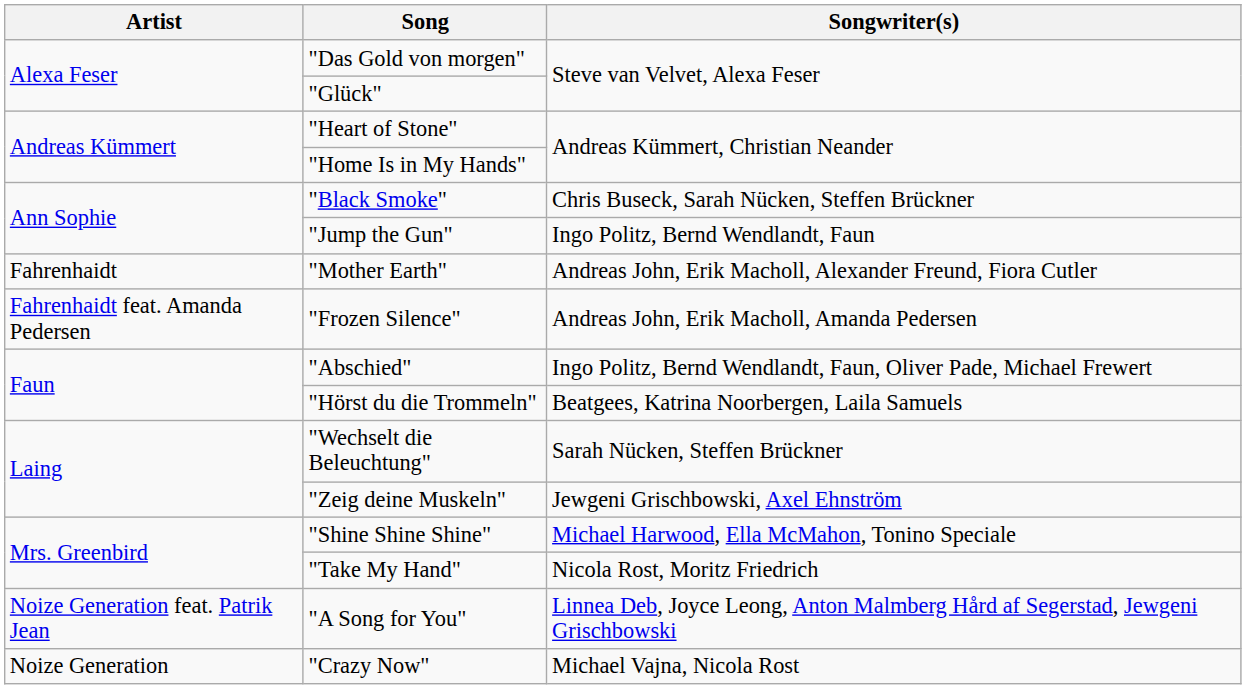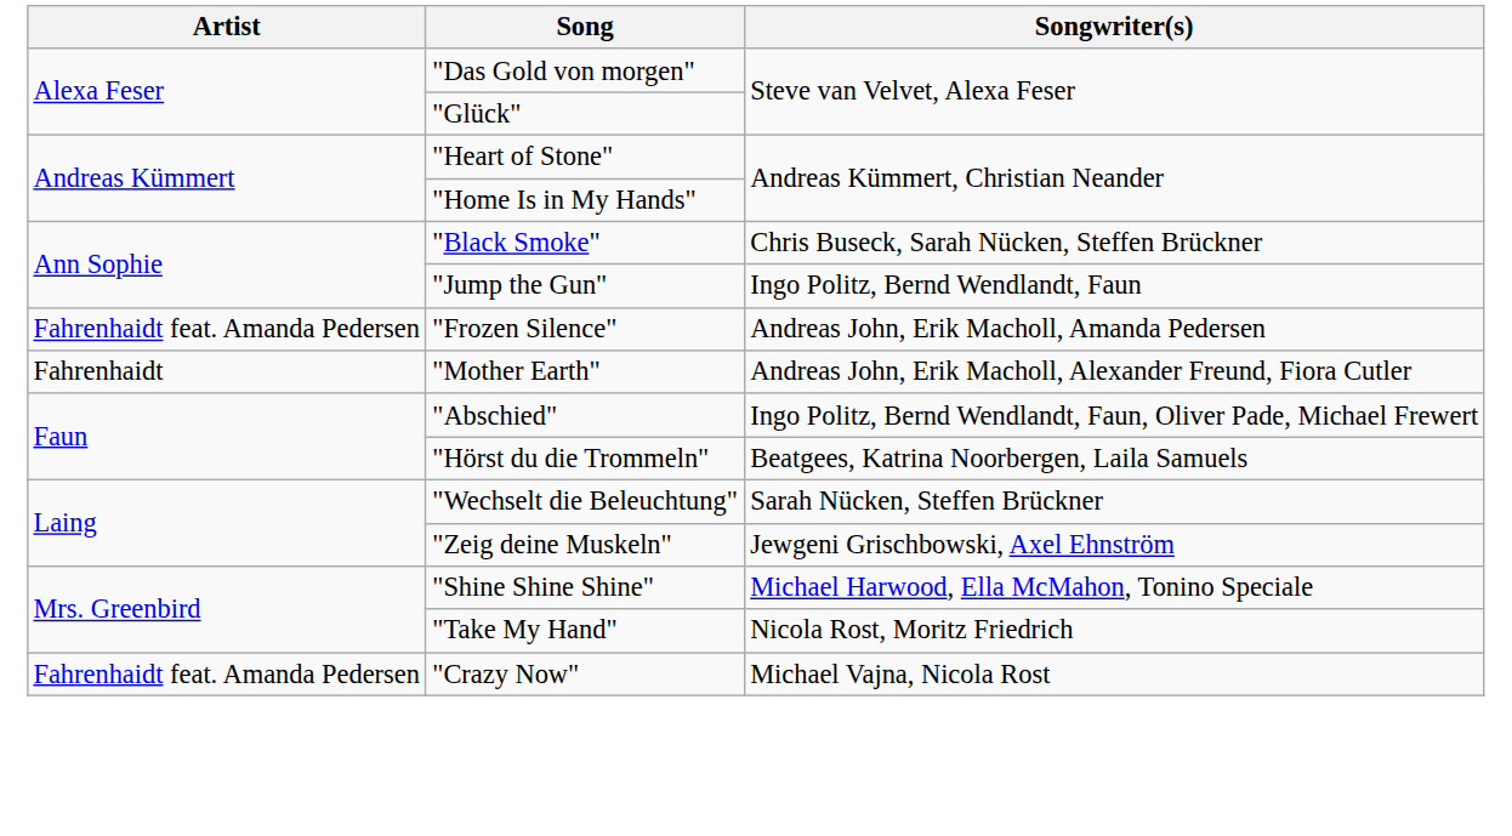 <table class="sortable wikitable" style="margin: 1em auto 1em auto;">
 <tr>
 <th>Artist</th>
 <th>Song</th>
 <th>Songwriter(s)</th>
 </tr>
 <tr>
 <td rowspan="2"><a href='#'>Alexa Feser</a></td>
 <td>"Das Gold von morgen"</td>
 <td rowspan="2">Steve van Velvet, Alexa Feser</td>
 </tr>
 <tr>
 <td>"Glück"</td>
 </tr>
 <tr>
 <td rowspan="2"><a href='#'>Andreas Kümmert</a></td>
 <td>"Heart of Stone"</td>
 <td rowspan="2">Andreas Kümmert, Christian Neander</td>
 </tr>
 <tr>
 <td>"Home Is in My Hands"</td>
 </tr>
 <tr>
 <td rowspan="2"><a href='#'>Ann Sophie</a></td>
 <td>"<a href='#'>Black Smoke</a>"</td>
 <td>Chris Buseck, Sarah Nücken, Steffen Brückner</td>
 </tr>
 <tr>
 <td>"Jump the Gun"</td>
 <td>Ingo Politz, Bernd Wendlandt, Faun</td>
 </tr>
 <tr>
+<td><a href='#'>Fahrenhaidt</a> feat. Amanda Pedersen</td>
+<td>"Frozen Silence"</td>
+<td>Andreas John, Erik Macholl, Amanda Pedersen</td>
+</tr>
+<tr>
 <td>Fahrenhaidt</td>
 <td>"Mother Earth"</td>
 <td>Andreas John, Erik Macholl, Alexander Freund, Fiora Cutler</td>
-</tr>
-<tr>
-<td><a href='#'>Fahrenhaidt</a> feat. Amanda Pedersen</td>
-<td>"Frozen Silence"</td>
-<td>Andreas John, Erik Macholl, Amanda Pedersen</td>
 </tr>
 <tr>
 <td rowspan="2"><a href='#'>Faun</a></td>
 <td>"Abschied"</td>
 <td>Ingo Politz, Bernd Wendlandt, Faun, Oliver Pade, Michael Frewert</td>
 </tr>
 <tr>
 <td>"Hörst du die Trommeln"</td>
 <td>Beatgees, Katrina Noorbergen, Laila Samuels</td>
 </tr>
 <tr>
 <td rowspan="2"><a href='#'>Laing</a></td>
 <td>"Wechselt die Beleuchtung"</td>
 <td>Sarah Nücken, Steffen Brückner</td>
 </tr>
 <tr>
 <td>"Zeig deine Muskeln"</td>
 <td>Jewgeni Grischbowski, <a href='#'>Axel Ehnström</a></td>
 </tr>
 <tr>
 <td rowspan="2"><a href='#'>Mrs. Greenbird</a></td>
 <td>"Shine Shine Shine"</td>
 <td><a href='#'>Michael Harwood</a>, <a href='#'>Ella McMahon</a>, Tonino Speciale</td>
 </tr>
 <tr>
 <td>"Take My Hand"</td>
 <td>Nicola Rost, Moritz Friedrich</td>
 </tr>
 <tr>
-<td><a href='#'>Noize Generation</a> feat. <a href='#'>Patrik Jean</a></td>
-<td>"A Song for You"</td>
-<td><a href='#'>Linnea Deb</a>, Joyce Leong, <a href='#'>Anton Malmberg Hård af Segerstad</a>, <a href='#'>Jewgeni Grischbowski</a></td>
-</tr>
-<tr>
-<td>Noize Generation</td>
+<td><a href='#'>Fahrenhaidt</a> feat. Amanda Pedersen</td>
 <td>"Crazy Now"</td>
 <td>Michael Vajna, Nicola Rost</td>
 </tr>
 </table>
